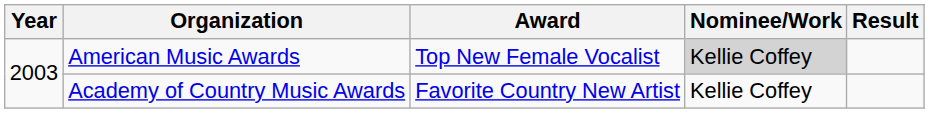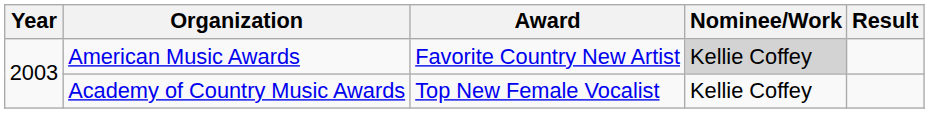 <table class="wikitable">
 <tr>
 <th>Year</th>
 <th>Organization</th>
 <th>Award</th>
 <th>Nominee/Work</th>
 <th>Result</th>
 </tr>
 <tr>
 <td rowspan=2>2003</td>
 <td><a href='#'>American Music Awards</a></td>
-<td><a href='#'>Top New Female Vocalist</a></td>
+<td><a href='#'>Favorite Country New Artist</a></td>
 <td style="background: lightgrey;">Kellie Coffey</td>
 <td></td>
 </tr>
 <tr>
 <td><a href='#'>Academy of Country Music Awards</a></td>
-<td><a href='#'>Favorite Country New Artist</a></td>
+<td><a href='#'>Top New Female Vocalist</a></td>
 <td>Kellie Coffey</td>
 <td></td>
 </tr>
 </table>
